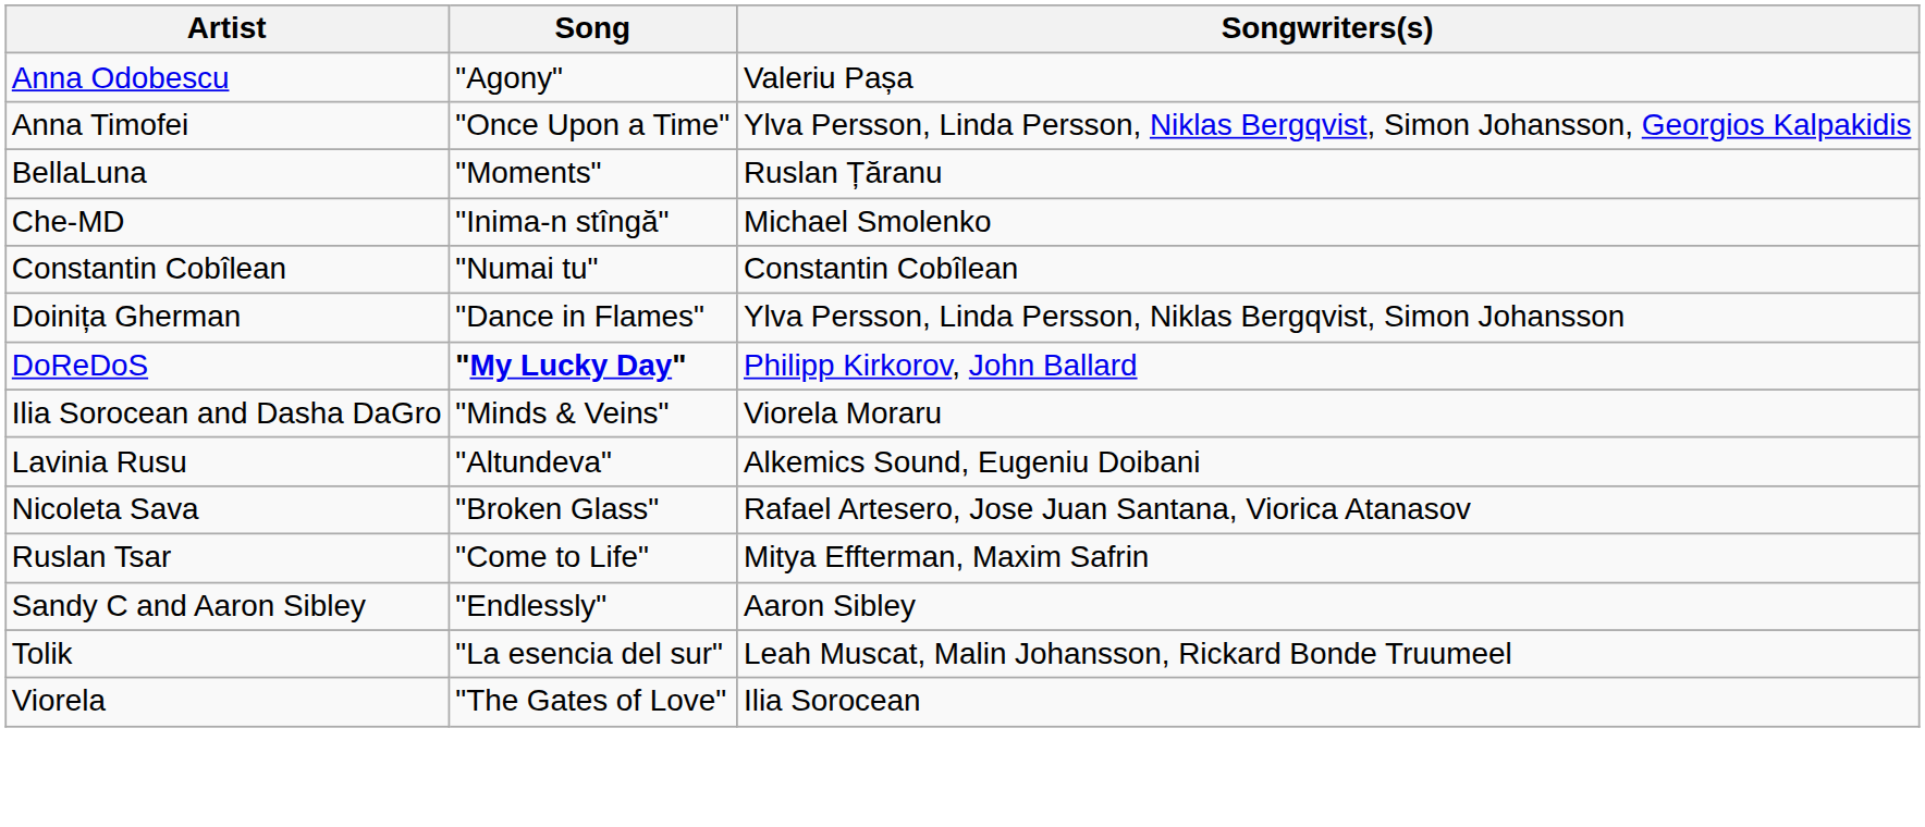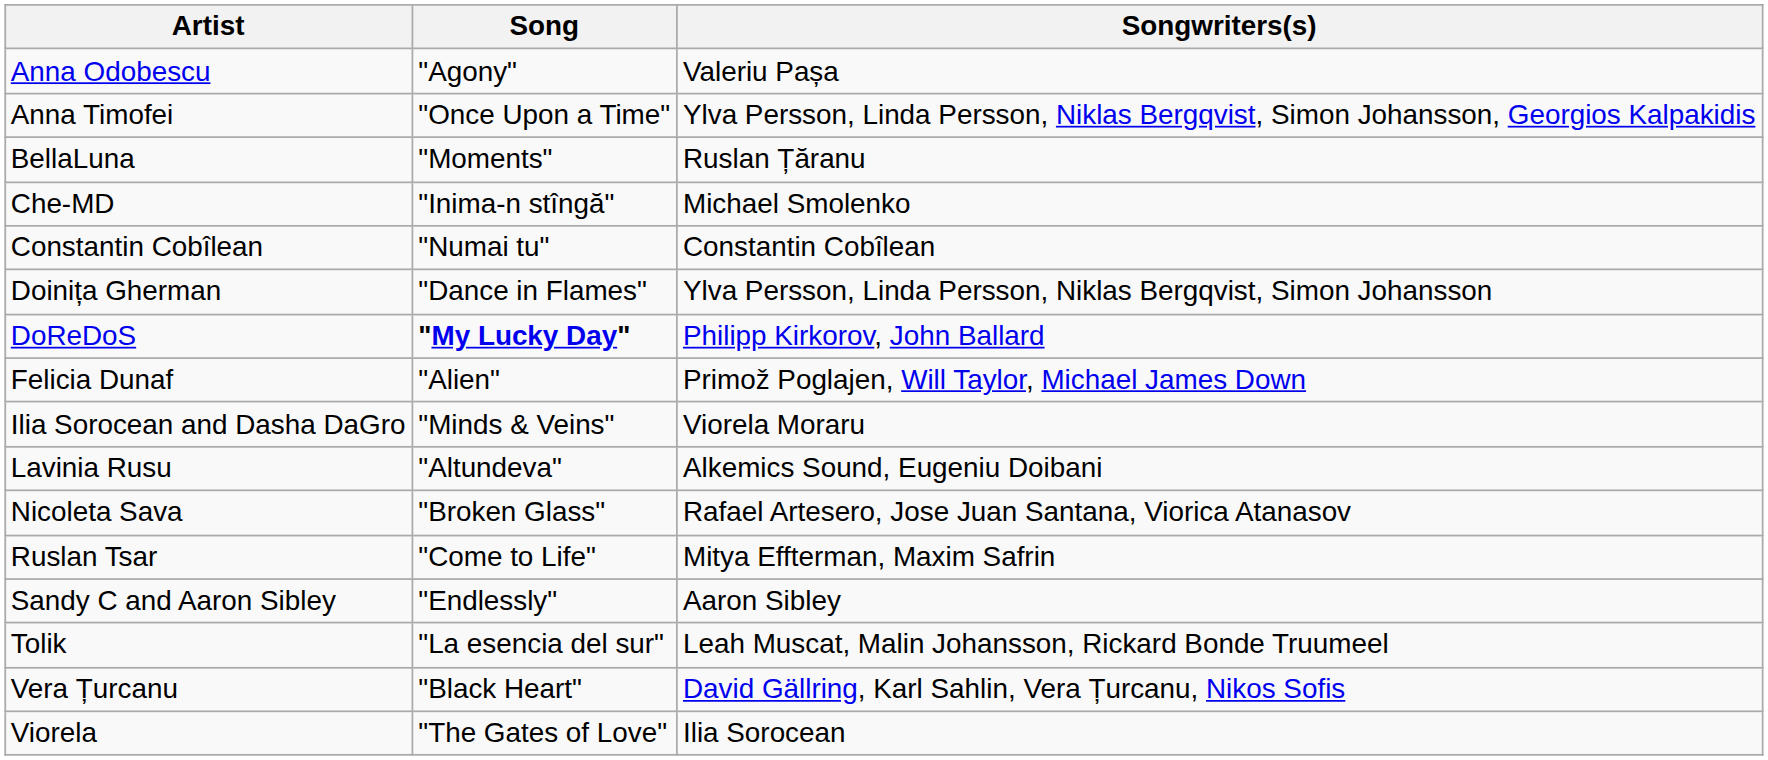 <table class="sortable wikitable" style="margin: 1em auto 1em auto;">
 <tr>
 <th>Artist</th>
 <th>Song</th>
 <th>Songwriters(s)</th>
 </tr>
 <tr>
 <td><a href='#'>Anna Odobescu</a></td>
 <td>"Agony"</td>
 <td>Valeriu Pașa</td>
 </tr>
 <tr>
 <td>Anna Timofei</td>
 <td>"Once Upon a Time"</td>
 <td>Ylva Persson, Linda Persson, <a href='#'>Niklas Bergqvist</a>, Simon Johansson, <a href='#'>Georgios Kalpakidis</a></td>
 </tr>
 <tr>
 <td>BellaLuna</td>
 <td>"Moments"</td>
 <td>Ruslan Țăranu</td>
 </tr>
 <tr>
 <td>Che-MD</td>
 <td>"Inima-n stîngă"</td>
 <td>Michael Smolenko</td>
 </tr>
 <tr>
 <td>Constantin Cobîlean</td>
 <td>"Numai tu"</td>
 <td>Constantin Cobîlean</td>
 </tr>
 <tr>
 <td>Doinița Gherman</td>
 <td>"Dance in Flames"</td>
 <td>Ylva Persson, Linda Persson, Niklas Bergqvist, Simon Johansson</td>
 </tr>
 <tr>
 <td><a href='#'>DoReDoS</a></td>
 <td><strong>"<a href='#'>My Lucky Day</a>"</strong></td>
 <td><a href='#'>Philipp Kirkorov</a>, <a href='#'>John Ballard</a></td>
 </tr>
 <tr>
+<td>Felicia Dunaf</td>
+<td>"Alien"</td>
+<td>Primož Poglajen, <a href='#'>Will Taylor</a>, <a href='#'>Michael James Down</a></td>
+</tr>
+<tr>
 <td>Ilia Sorocean and Dasha DaGro</td>
 <td>"Minds & Veins"</td>
 <td>Viorela Moraru</td>
 </tr>
 <tr>
 <td>Lavinia Rusu</td>
 <td>"Altundeva"</td>
 <td>Alkemics Sound, Eugeniu Doibani</td>
 </tr>
 <tr>
 <td>Nicoleta Sava</td>
 <td>"Broken Glass"</td>
 <td>Rafael Artesero, Jose Juan Santana, Viorica Atanasov</td>
 </tr>
 <tr>
 <td>Ruslan Tsar</td>
 <td>"Come to Life"</td>
 <td>Mitya Effterman, Maxim Safrin</td>
 </tr>
 <tr>
 <td>Sandy C and Aaron Sibley</td>
 <td>"Endlessly"</td>
 <td>Aaron Sibley</td>
 </tr>
 <tr>
 <td>Tolik</td>
 <td>"La esencia del sur"</td>
 <td>Leah Muscat, Malin Johansson, Rickard Bonde Truumeel</td>
 </tr>
 <tr>
+<td>Vera Țurcanu</td>
+<td>"Black Heart"</td>
+<td><a href='#'>David Gällring</a>, Karl Sahlin, Vera Țurcanu, <a href='#'>Nikos Sofis</a></td>
+</tr>
+<tr>
 <td>Viorela</td>
 <td>"The Gates of Love"</td>
 <td>Ilia Sorocean</td>
 </tr>
 </table>
